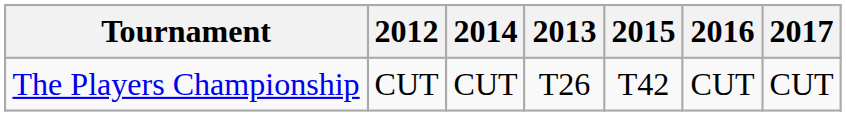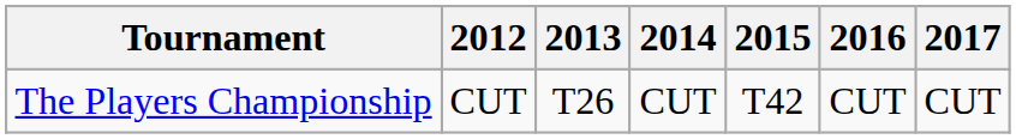 <table class="wikitable" style="font-size:95%;text-align:center;">
 <tr>
 <th>Tournament</th>
 <th>2012</th>
+<th>2013</th>
 <th>2014</th>
-<th>2013</th>
 <th>2015</th>
 <th>2016</th>
 <th>2017</th>
 </tr>
 <tr>
 <td align=left><a href='#'>The Players Championship</a></td>
 <td>CUT</td>
+<td>T26</td>
 <td>CUT</td>
-<td>T26</td>
 <td>T42</td>
 <td>CUT</td>
 <td>CUT</td>
 </tr>
 </table>
